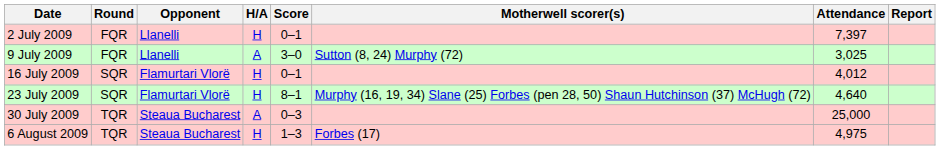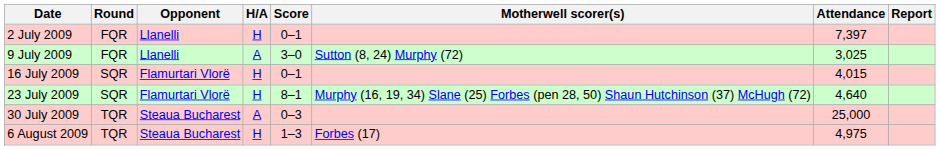 <table class="wikitable" style="text-align:center">
 <tr>
 <th>Date</th>
 <th>Round</th>
 <th>Opponent</th>
 <th>H/A</th>
 <th>Score</th>
 <th>Motherwell scorer(s)</th>
 <th>Attendance</th>
 <th>Report</th>
 </tr>
 <tr style="background:#fcc;">
 <td align=left>2 July 2009</td>
 <td>FQR</td>
 <td align=left> <a href='#'>Llanelli</a></td>
 <td><a href='#'>H</a></td>
 <td>0–1</td>
 <td align=left></td>
 <td>7,397</td>
 <td></td>
 </tr>
 <tr style="background:#cfc;">
 <td align=left>9 July 2009</td>
 <td>FQR</td>
 <td align=left> <a href='#'>Llanelli</a></td>
 <td><a href='#'>A</a></td>
 <td>3–0</td>
 <td align=left><a href='#'>Sutton</a> (8, 24) <a href='#'>Murphy</a> (72)</td>
 <td>3,025</td>
 <td></td>
 </tr>
 <tr style="background:#fcc;">
 <td align=left>16 July 2009</td>
 <td>SQR</td>
 <td align=left> <a href='#'>Flamurtari Vlorë</a></td>
 <td><a href='#'>H</a></td>
 <td>0–1</td>
 <td align=left></td>
-<td>4,012</td>
+<td>4,015</td>
 <td></td>
 </tr>
 <tr style="background:#cfc;">
 <td align=left>23 July 2009</td>
 <td>SQR</td>
 <td align=left> <a href='#'>Flamurtari Vlorë</a></td>
 <td><a href='#'>H</a></td>
 <td>8–1</td>
 <td align=left><a href='#'>Murphy</a> (16, 19, 34) <a href='#'>Slane</a> (25) <a href='#'>Forbes</a> (pen 28, 50) <a href='#'>Shaun Hutchinson</a> (37) <a href='#'>McHugh</a> (72)</td>
 <td>4,640</td>
 <td></td>
 </tr>
 <tr style="background:#fcc;">
 <td align=left>30 July 2009</td>
 <td>TQR</td>
 <td align=left> <a href='#'>Steaua Bucharest</a></td>
 <td><a href='#'>A</a></td>
 <td>0–3</td>
 <td align=left></td>
 <td>25,000</td>
 <td></td>
 </tr>
 <tr style="background:#fcc;">
 <td align=left>6 August 2009</td>
 <td>TQR</td>
 <td align=left> <a href='#'>Steaua Bucharest</a></td>
 <td><a href='#'>H</a></td>
 <td>1–3</td>
 <td align=left><a href='#'>Forbes</a> (17)</td>
 <td>4,975</td>
 <td></td>
 </tr>
 </table>
